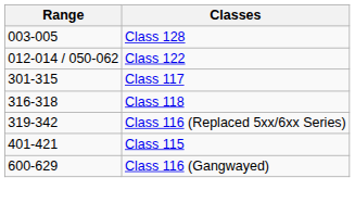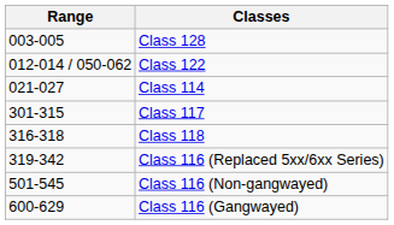 <table class="wikitable">
 <tr>
 <th>Range</th>
 <th>Classes</th>
 </tr>
 <tr>
 <td>003-005</td>
 <td><a href='#'>Class 128</a></td>
 </tr>
 <tr>
 <td>012-014 / 050-062</td>
 <td><a href='#'>Class 122</a></td>
 </tr>
 <tr>
+<td>021-027</td>
+<td><a href='#'>Class 114</a></td>
+</tr>
+<tr>
 <td>301-315</td>
 <td><a href='#'>Class 117</a></td>
 </tr>
 <tr>
 <td>316-318</td>
 <td><a href='#'>Class 118</a></td>
 </tr>
 <tr>
 <td>319-342</td>
 <td><a href='#'>Class 116</a> (Replaced 5xx/6xx Series)</td>
 </tr>
 <tr>
-<td>401-421</td>
-<td><a href='#'>Class 115</a></td>
+<td>501-545</td>
+<td><a href='#'>Class 116</a> (Non-gangwayed)</td>
 </tr>
 <tr>
 <td>600-629</td>
 <td><a href='#'>Class 116</a> (Gangwayed)</td>
 </tr>
 </table>
